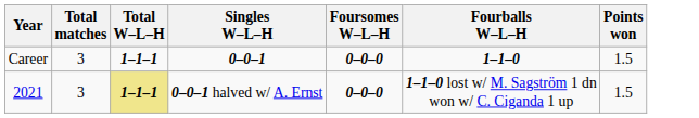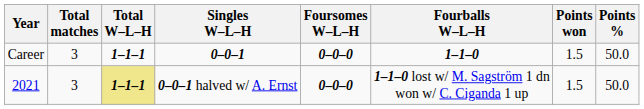 <table class="wikitable" style="text-align:center; font-size: 95%;">
 <tr>
 <th>Year</th>
 <th>Total<br>matches</th>
 <th>Total<br>W–L–H</th>
 <th>Singles<br>W–L–H</th>
 <th>Foursomes<br>W–L–H</th>
 <th>Fourballs<br>W–L–H</th>
 <th>Points<br>won</th>
+<th>Points<br>%</th>
 </tr>
 <tr>
 <td>Career</td>
 <td>3</td>
 <td><strong><em>1–1–1</em></strong></td>
 <td><strong><em>0–0–1</em></strong></td>
 <td><strong><em>0–0–0</em></strong></td>
 <td><strong><em>1–1–0</em></strong></td>
 <td>1.5</td>
+<td>50.0</td>
 </tr>
 <tr>
 <td><a href='#'>2021</a></td>
 <td>3</td>
 <td style="background: khaki;"><strong><em>1–1–1</em></strong></td>
 <td><strong><em>0–0–1</em></strong> halved w/ <a href='#'>A. Ernst</a></td>
 <td><strong><em>0–0–0</em></strong></td>
 <td><strong><em>1–1–0</em></strong> lost w/ <a href='#'>M. Sagström</a> 1 dn<br>won w/ <a href='#'>C. Ciganda</a> 1 up</td>
 <td>1.5</td>
+<td>50.0</td>
 </tr>
 </table>
